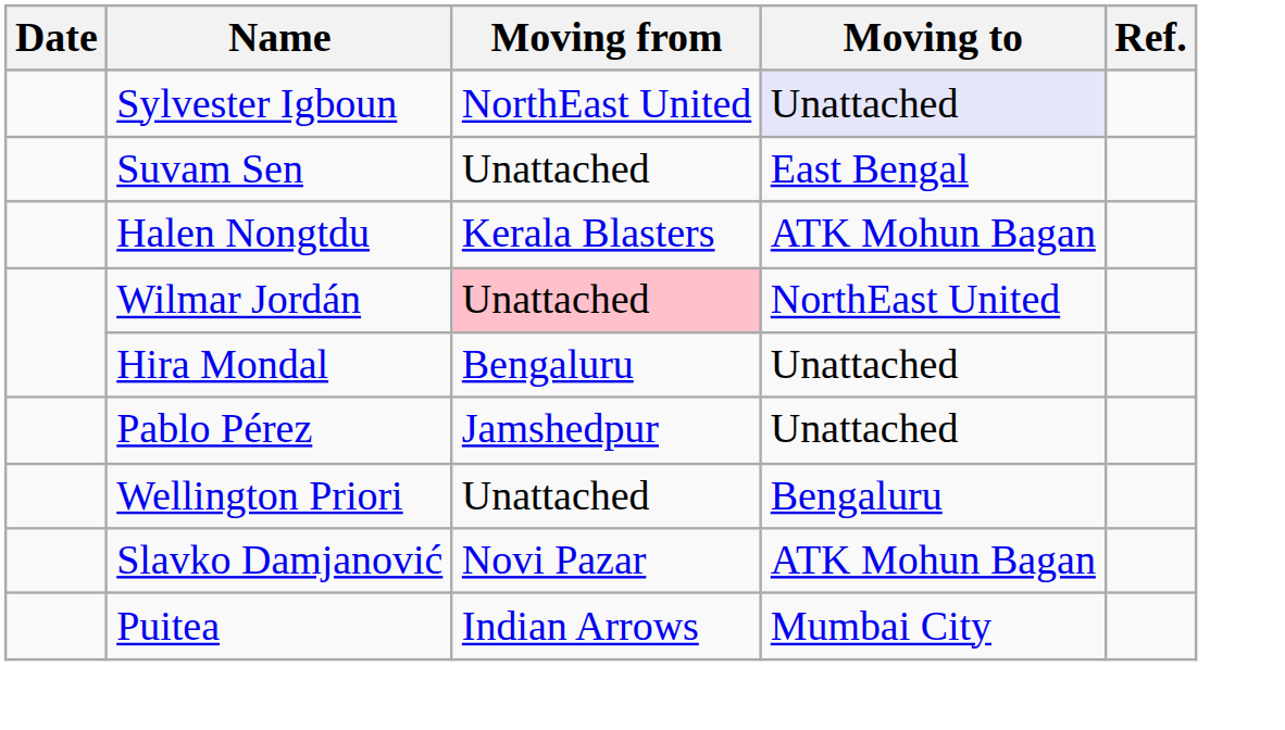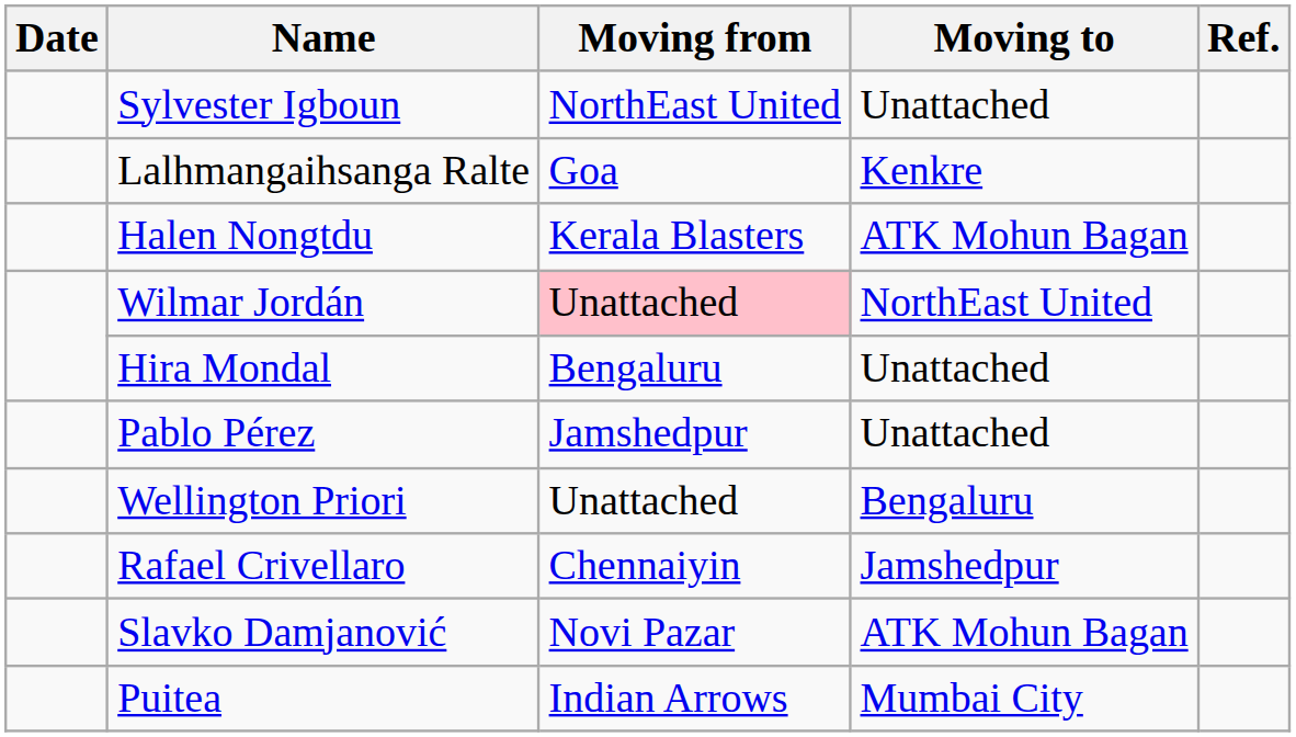 <table class="wikitable sortable">
 <tr>
 <th>Date</th>
 <th>Name</th>
 <th>Moving from</th>
 <th>Moving to</th>
 <th>Ref.</th>
 </tr>
 <tr>
 <td><strong></strong></td>
 <td> <a href='#'>Sylvester Igboun</a></td>
 <td><a href='#'>NorthEast United</a></td>
-<td style="background: lavender;">Unattached</td>
+<td>Unattached</td>
 <td></td>
 </tr>
 <tr>
 <td><strong></strong></td>
-<td> <a href='#'>Suvam Sen</a></td>
-<td>Unattached</td>
-<td><a href='#'>East Bengal</a></td>
+<td> Lalhmangaihsanga Ralte</td>
+<td><a href='#'>Goa</a></td>
+<td><a href='#'>Kenkre</a></td>
 <td></td>
 </tr>
 <tr>
 <td><strong></strong></td>
 <td> <a href='#'>Halen Nongtdu</a></td>
 <td><a href='#'>Kerala Blasters</a></td>
 <td><a href='#'>ATK Mohun Bagan</a></td>
 <td></td>
 </tr>
 <tr>
 <td rowspan=2><strong></strong></td>
 <td> <a href='#'>Wilmar Jordán</a></td>
 <td style="background: pink;">Unattached</td>
 <td><a href='#'>NorthEast United</a></td>
 <td></td>
 </tr>
 <tr>
 <td> <a href='#'>Hira Mondal</a></td>
 <td><a href='#'>Bengaluru</a></td>
 <td>Unattached</td>
 <td></td>
 </tr>
 <tr>
 <td><strong></strong></td>
 <td> <a href='#'>Pablo Pérez</a></td>
 <td><a href='#'>Jamshedpur</a></td>
 <td>Unattached</td>
 <td></td>
 </tr>
 <tr>
 <td><strong></strong></td>
 <td> <a href='#'>Wellington Priori</a></td>
 <td>Unattached</td>
 <td><a href='#'>Bengaluru</a></td>
 <td></td>
 </tr>
 <tr>
 <td><strong></strong></td>
+<td> <a href='#'>Rafael Crivellaro</a></td>
+<td><a href='#'>Chennaiyin</a></td>
+<td><a href='#'>Jamshedpur</a></td>
+<td></td>
+</tr>
+<tr>
+<td><strong></strong></td>
 <td> <a href='#'>Slavko Damjanović</a></td>
 <td> <a href='#'>Novi Pazar</a></td>
 <td><a href='#'>ATK Mohun Bagan</a></td>
 <td></td>
 </tr>
 <tr>
 <td><strong></strong></td>
 <td> <a href='#'>Puitea</a></td>
 <td><a href='#'>Indian Arrows</a></td>
 <td><a href='#'>Mumbai City</a></td>
 <td></td>
 </tr>
 </table>
